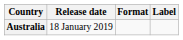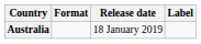 <table class="wikitable plainrowheaders">
 <tr>
 <th>Country</th>
+<th>Format</th>
 <th>Release date</th>
-<th>Format</th>
 <th>Label</th>
 </tr>
 <tr>
 <th scope="row">Australia</th>
+<td></td>
 <td>18 January 2019</td>
-<td></td>
 <td></td>
 </tr>
 </table>
